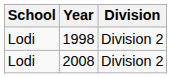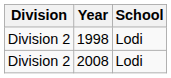 <table class="wikitable">
 <tr>
+<th>Division</th>
+<th>Year</th>
 <th>School</th>
-<th>Year</th>
-<th>Division</th>
 </tr>
 <tr>
+<td>Division 2</td>
+<td>1998</td>
 <td>Lodi</td>
-<td>1998</td>
-<td>Division 2</td>
 </tr>
 <tr>
+<td>Division 2</td>
+<td>2008</td>
 <td>Lodi</td>
-<td>2008</td>
-<td>Division 2</td>
 </tr>
 </table>
